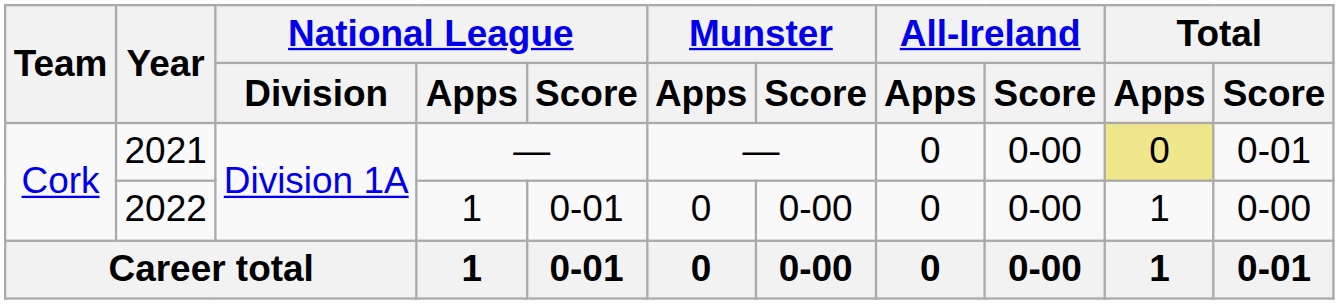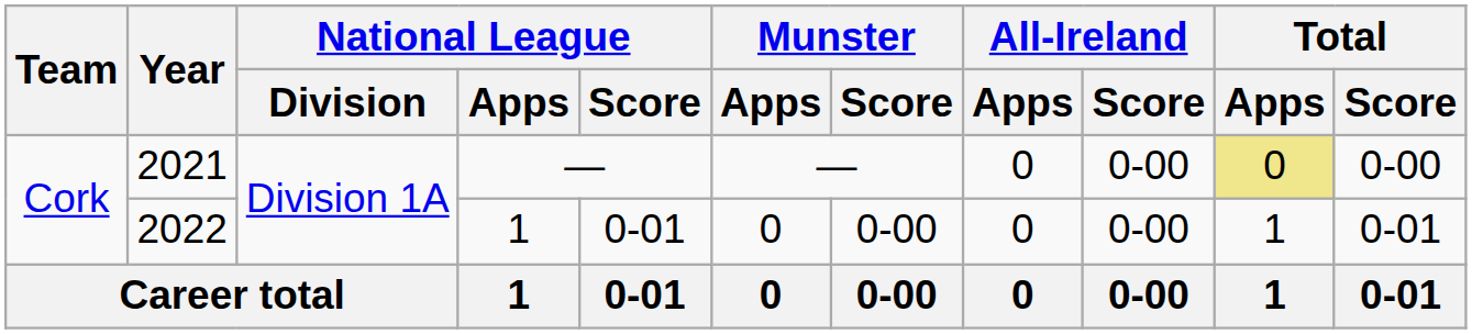 <table class="wikitable" style="text-align:center">
 <tr>
 <th rowspan="2">Team</th>
 <th rowspan="2">Year</th>
 <th colspan="3"><a href='#'>National League</a></th>
 <th colspan="2"><a href='#'>Munster</a></th>
 <th colspan="2"><a href='#'>All-Ireland</a></th>
 <th colspan="2">Total</th>
 </tr>
 <tr>
 <th>Division</th>
 <th>Apps</th>
 <th>Score</th>
 <th>Apps</th>
 <th>Score</th>
 <th>Apps</th>
 <th>Score</th>
 <th>Apps</th>
 <th>Score</th>
 </tr>
 <tr>
 <td rowspan="2"><a href='#'>Cork</a></td>
 <td>2021</td>
 <td rowspan="2"><a href='#'>Division 1A</a></td>
 <td colspan=2>—</td>
 <td colspan=2>—</td>
 <td>0</td>
 <td>0-00</td>
 <td style="background: khaki;">0</td>
-<td>0-01</td>
+<td>0-00</td>
 </tr>
 <tr>
 <td>2022</td>
 <td>1</td>
 <td>0-01</td>
 <td>0</td>
 <td>0-00</td>
 <td>0</td>
 <td>0-00</td>
 <td>1</td>
-<td>0-00</td>
+<td>0-01</td>
 </tr>
 <tr>
 <th colspan="3">Career total</th>
 <th>1</th>
 <th>0-01</th>
 <th>0</th>
 <th>0-00</th>
 <th>0</th>
 <th>0-00</th>
 <th>1</th>
 <th>0-01</th>
 </tr>
 </table>
